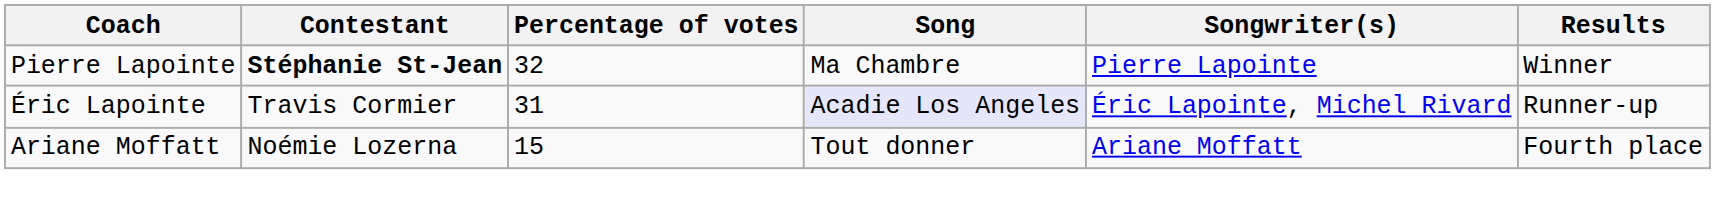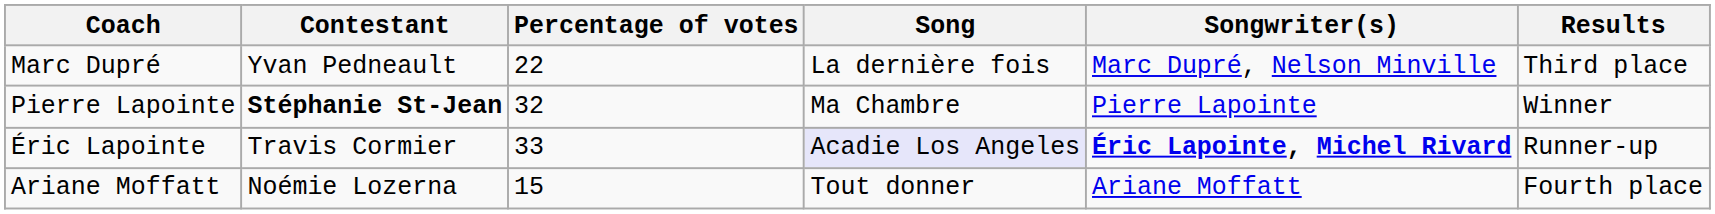 <table class="wikitable sortable">
 <tr>
 <th>Coach</th>
 <th>Contestant</th>
 <th>Percentage of votes</th>
 <th>Song</th>
 <th>Songwriter(s)</th>
 <th>Results</th>
+</tr>
+<tr>
+<td>Marc Dupré</td>
+<td>Yvan Pedneault</td>
+<td>22</td>
+<td>La dernière fois</td>
+<td><a href='#'>Marc Dupré</a>, <a href='#'>Nelson Minville</a></td>
+<td>Third place</td>
 </tr>
 <tr>
 <td>Pierre Lapointe</td>
 <td><strong>Stéphanie St-Jean</strong></td>
 <td>32</td>
 <td>Ma Chambre</td>
 <td><a href='#'>Pierre Lapointe</a></td>
 <td>Winner</td>
 </tr>
 <tr>
 <td>Éric Lapointe</td>
 <td>Travis Cormier</td>
-<td>31</td>
+<td>33</td>
 <td style="background: lavender;">Acadie Los Angeles</td>
-<td><a href='#'>Éric Lapointe</a>, <a href='#'>Michel Rivard</a></td>
+<td><strong><a href='#'>Éric Lapointe</a>, <a href='#'>Michel Rivard</a></strong></td>
 <td>Runner-up</td>
 </tr>
 <tr>
 <td>Ariane Moffatt</td>
 <td>Noémie Lozerna</td>
 <td>15</td>
 <td>Tout donner</td>
 <td><a href='#'>Ariane Moffatt</a></td>
 <td>Fourth place</td>
 </tr>
 </table>
